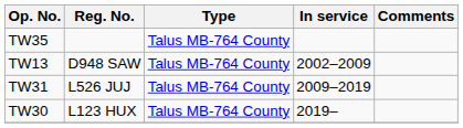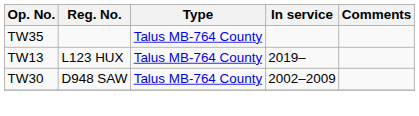 <table class="wikitable">
 <tr>
 <th>Op. No.</th>
 <th>Reg. No.</th>
 <th>Type</th>
 <th>In service</th>
 <th>Comments</th>
 </tr>
 <tr>
 <td>TW35</td>
 <td></td>
 <td><a href='#'>Talus MB-764 County</a></td>
 <td></td>
 <td></td>
 </tr>
 <tr>
 <td>TW13</td>
+<td>L123 HUX</td>
+<td><a href='#'>Talus MB-764 County</a></td>
+<td>2019–</td>
+<td></td>
+</tr>
+<tr>
+<td>TW30</td>
 <td>D948 SAW</td>
 <td><a href='#'>Talus MB-764 County</a></td>
 <td>2002–2009</td>
 <td></td>
 </tr>
 <tr>
-<td>TW31</td>
-<td>L526 JUJ</td>
-<td><a href='#'>Talus MB-764 County</a></td>
-<td>2009–2019</td>
-<td></td>
-</tr>
-<tr>
-<td>TW30</td>
-<td>L123 HUX</td>
-<td><a href='#'>Talus MB-764 County</a></td>
-<td>2019–</td>
-<td></td>
-</tr>
-<tr>
 </tr>
 </table>
